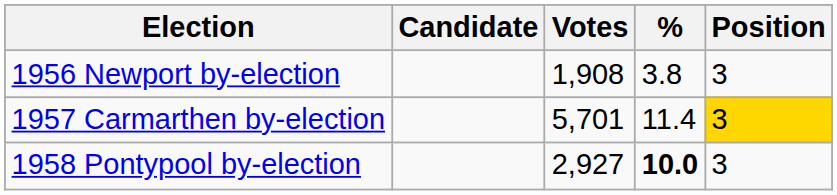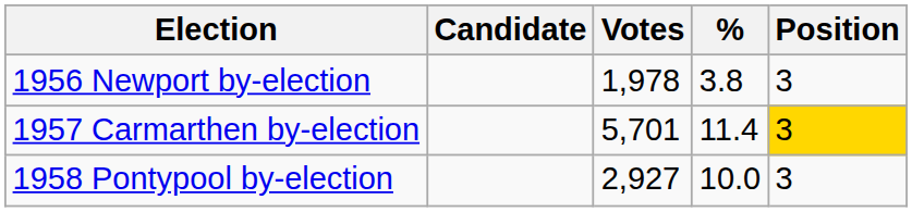 <table class="wikitable sortable">
 <tr>
 <th>Election</th>
 <th>Candidate</th>
 <th>Votes</th>
 <th>%</th>
 <th>Position</th>
 </tr>
 <tr>
 <td><a href='#'>1956 Newport by-election</a></td>
 <td></td>
-<td>1,908</td>
+<td>1,978</td>
 <td>3.8</td>
 <td>3</td>
 </tr>
 <tr>
 <td><a href='#'>1957 Carmarthen by-election</a></td>
 <td></td>
 <td>5,701</td>
 <td>11.4</td>
 <td style="background: gold;">3</td>
 </tr>
 <tr>
 <td><a href='#'>1958 Pontypool by-election</a></td>
 <td></td>
 <td>2,927</td>
-<td><strong>10.0</strong></td>
+<td>10.0</td>
 <td>3</td>
 </tr>
 </table>
